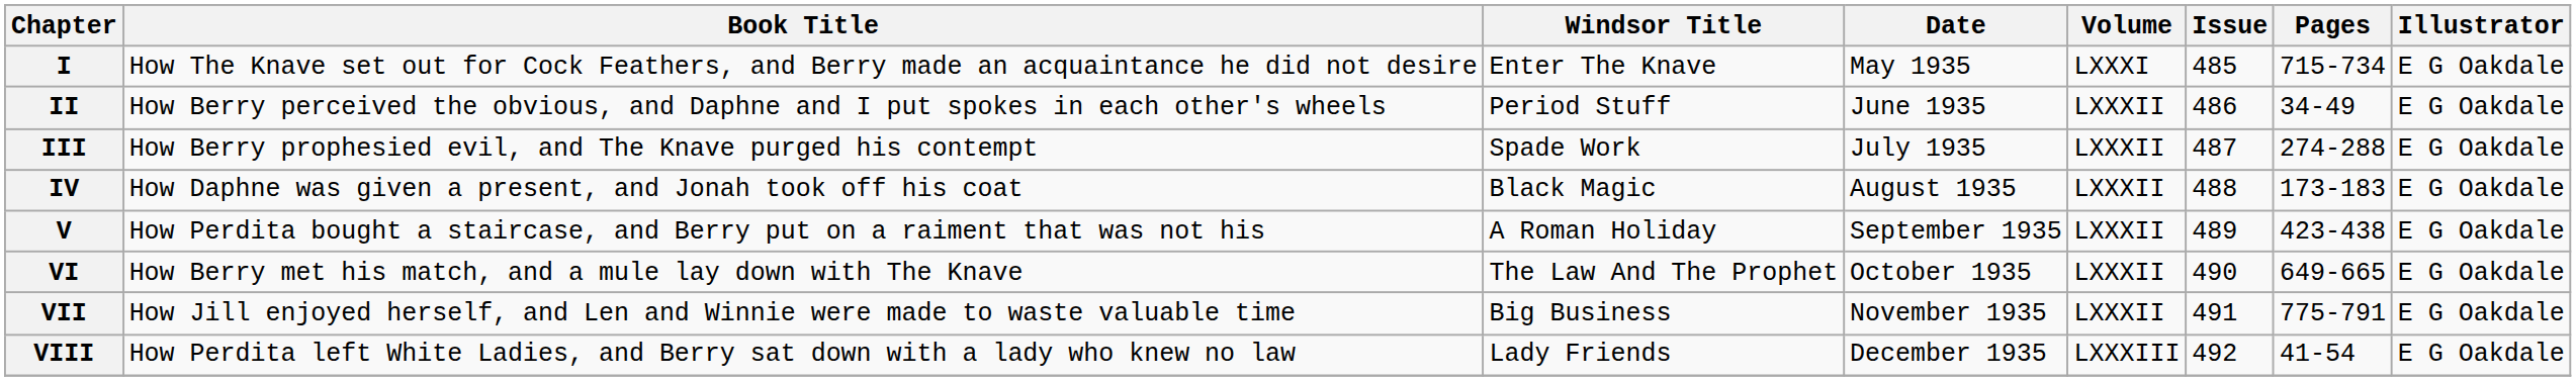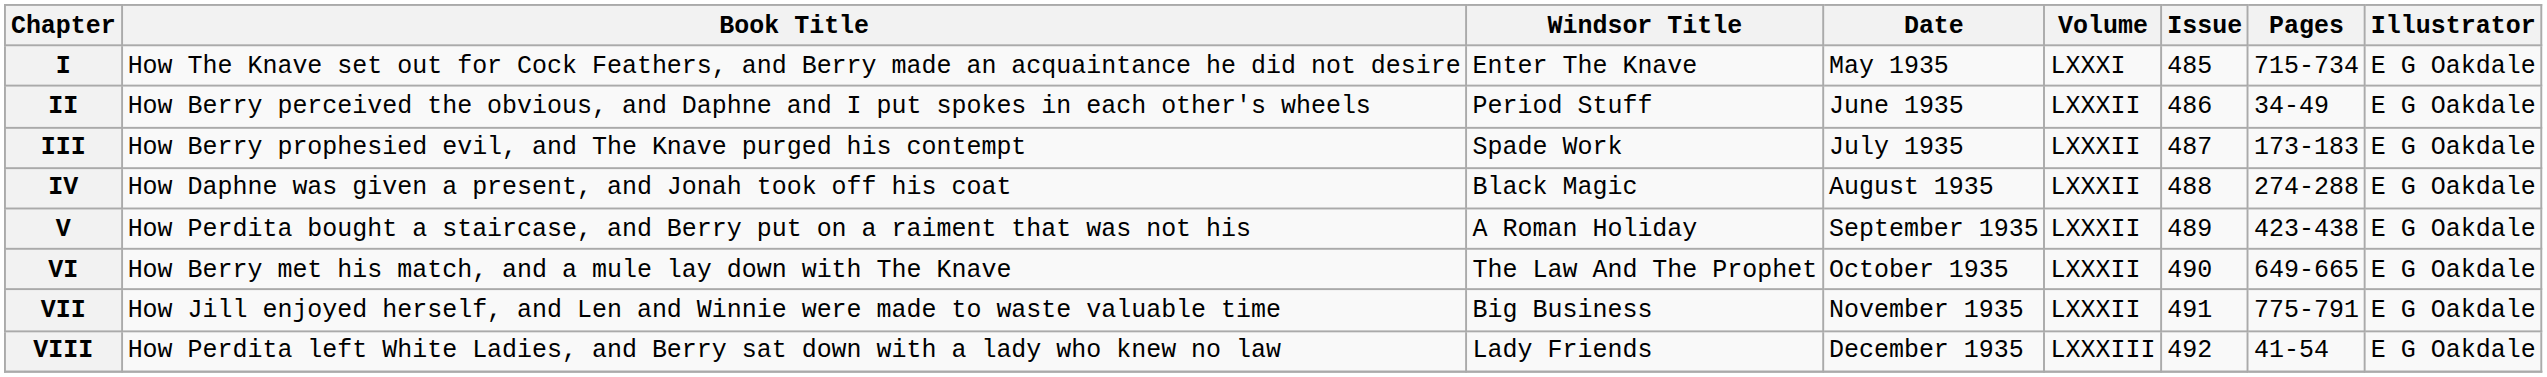 <table class="wikitable plainrowheaders sortable" style="margin-right: 0;">
 <tr>
 <th scope="col">Chapter</th>
 <th scope="col">Book Title</th>
 <th scope="col">Windsor Title</th>
 <th scope="col">Date</th>
 <th scope="col">Volume</th>
 <th scope="col">Issue</th>
 <th scope="col">Pages</th>
 <th scope="col">Illustrator</th>
 </tr>
 <tr>
 <th scope="row">I</th>
 <td>How The Knave set out for Cock Feathers, and Berry made an acquaintance he did not desire</td>
 <td>Enter The Knave</td>
 <td>May 1935</td>
 <td>LXXXI</td>
 <td>485</td>
 <td>715-734</td>
 <td>E G Oakdale</td>
 </tr>
 <tr>
 <th scope="row">II</th>
 <td>How Berry perceived the obvious, and Daphne and I put spokes in each other's wheels</td>
 <td>Period Stuff</td>
 <td>June 1935</td>
 <td>LXXXII</td>
 <td>486</td>
 <td>34-49</td>
 <td>E G Oakdale</td>
 </tr>
 <tr>
 <th scope="row">III</th>
 <td>How Berry prophesied evil, and The Knave purged his contempt</td>
 <td>Spade Work</td>
 <td>July 1935</td>
 <td>LXXXII</td>
 <td>487</td>
-<td>274-288</td>
+<td>173-183</td>
 <td>E G Oakdale</td>
 </tr>
 <tr>
 <th scope="row">IV</th>
 <td>How Daphne was given a present, and Jonah took off his coat</td>
 <td>Black Magic</td>
 <td>August 1935</td>
 <td>LXXXII</td>
 <td>488</td>
-<td>173-183</td>
+<td>274-288</td>
 <td>E G Oakdale</td>
 </tr>
 <tr>
 <th scope="row">V</th>
 <td>How Perdita bought a staircase, and Berry put on a raiment that was not his</td>
 <td>A Roman Holiday</td>
 <td>September 1935</td>
 <td>LXXXII</td>
 <td>489</td>
 <td>423-438</td>
 <td>E G Oakdale</td>
 </tr>
 <tr>
 <th scope="row">VI</th>
 <td>How Berry met his match, and a mule lay down with The Knave</td>
 <td>The Law And The Prophet</td>
 <td>October 1935</td>
 <td>LXXXII</td>
 <td>490</td>
 <td>649-665</td>
 <td>E G Oakdale</td>
 </tr>
 <tr>
 <th scope="row">VII</th>
 <td>How Jill enjoyed herself, and Len and Winnie were made to waste valuable time</td>
 <td>Big Business</td>
 <td>November 1935</td>
 <td>LXXXII</td>
 <td>491</td>
 <td>775-791</td>
 <td>E G Oakdale</td>
 </tr>
 <tr>
 <th scope="row">VIII</th>
 <td>How Perdita left White Ladies, and Berry sat down with a lady who knew no law</td>
 <td>Lady Friends</td>
 <td>December 1935</td>
 <td>LXXXIII</td>
 <td>492</td>
 <td>41-54</td>
 <td>E G Oakdale</td>
 </tr>
 <tr>
 </tr>
 </table>
